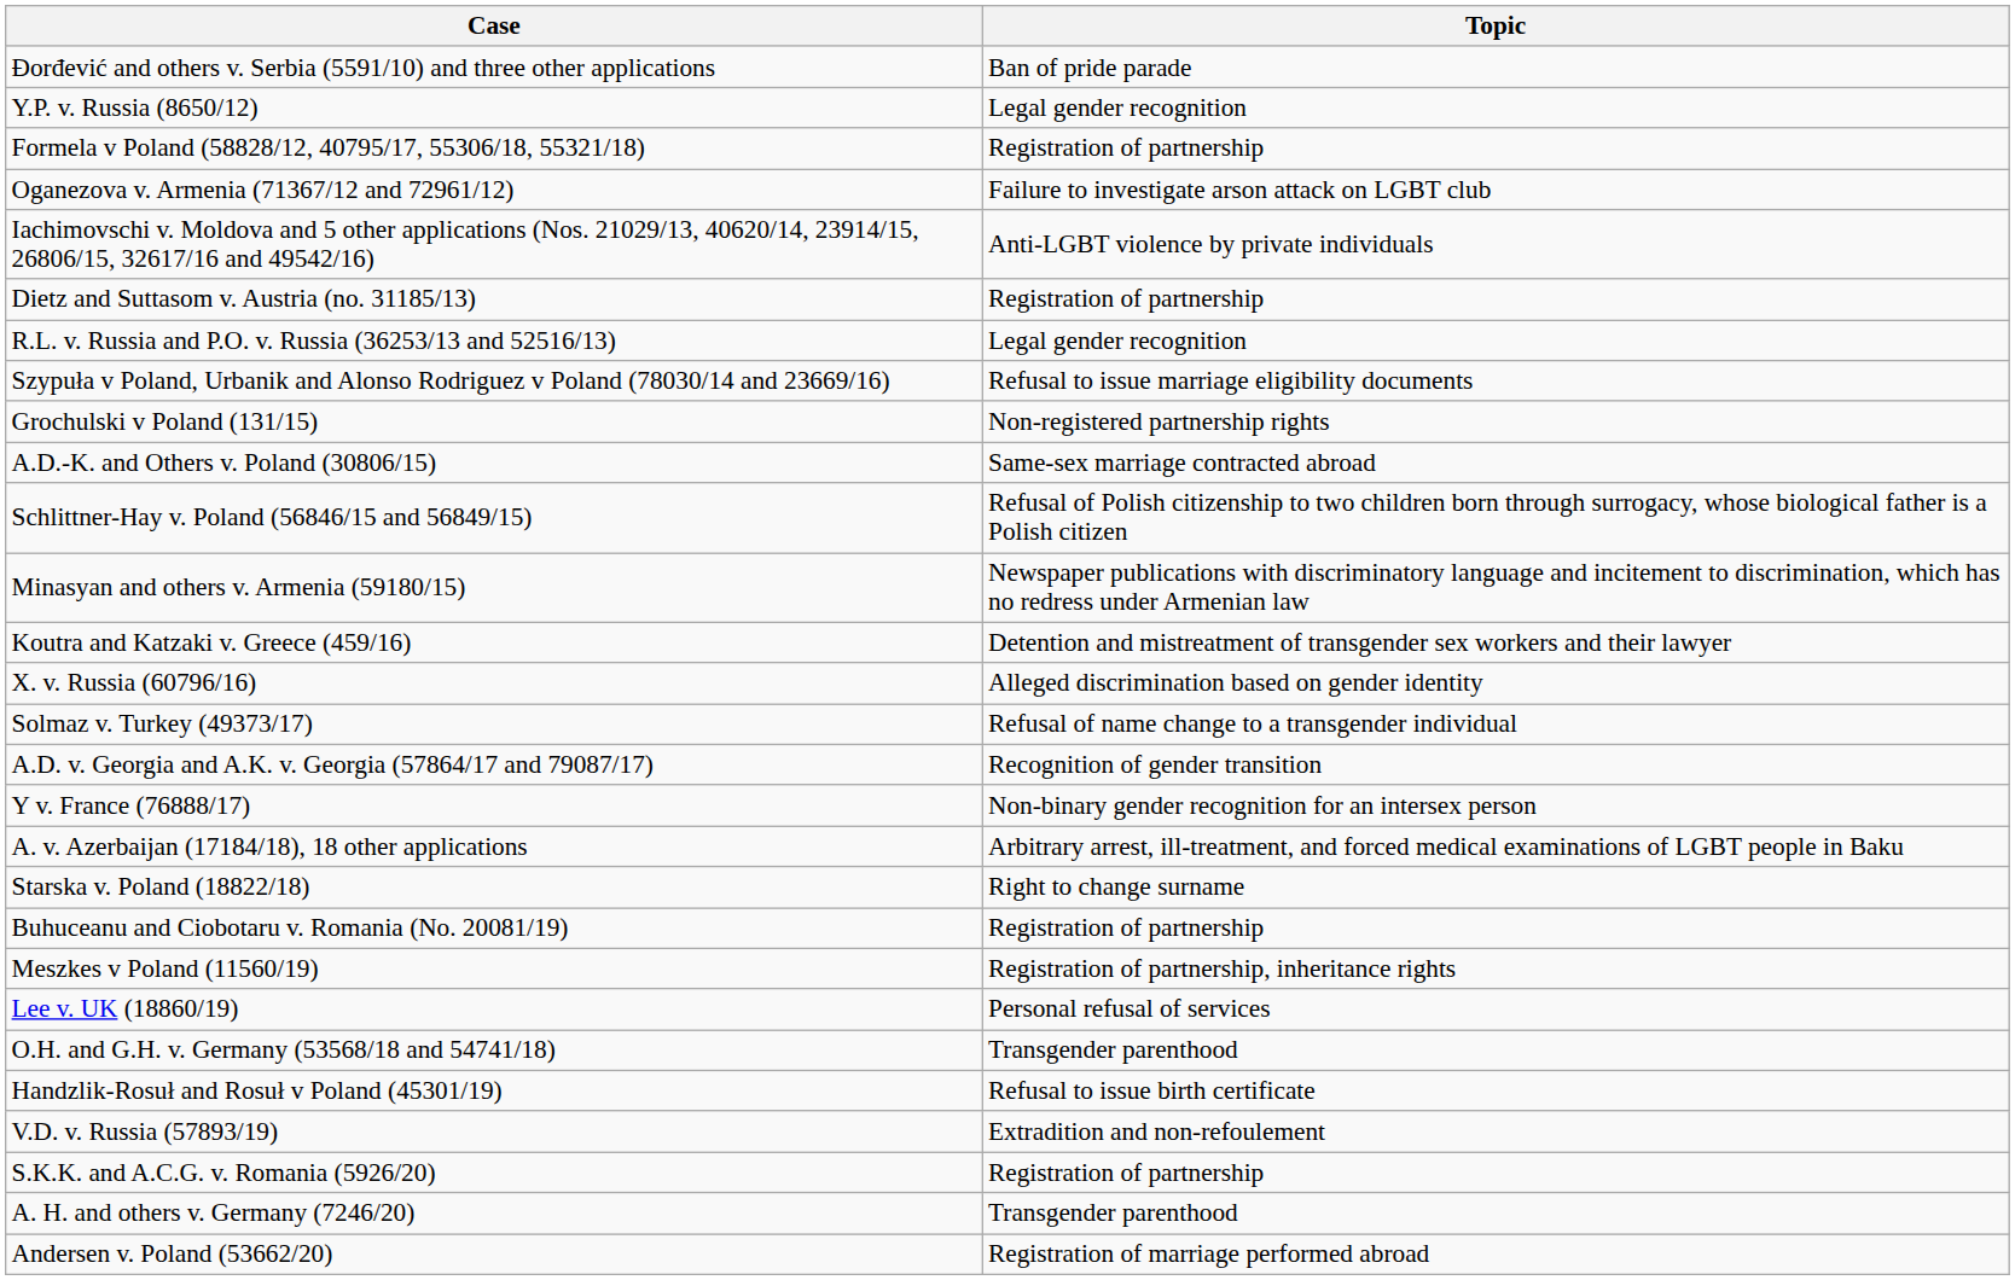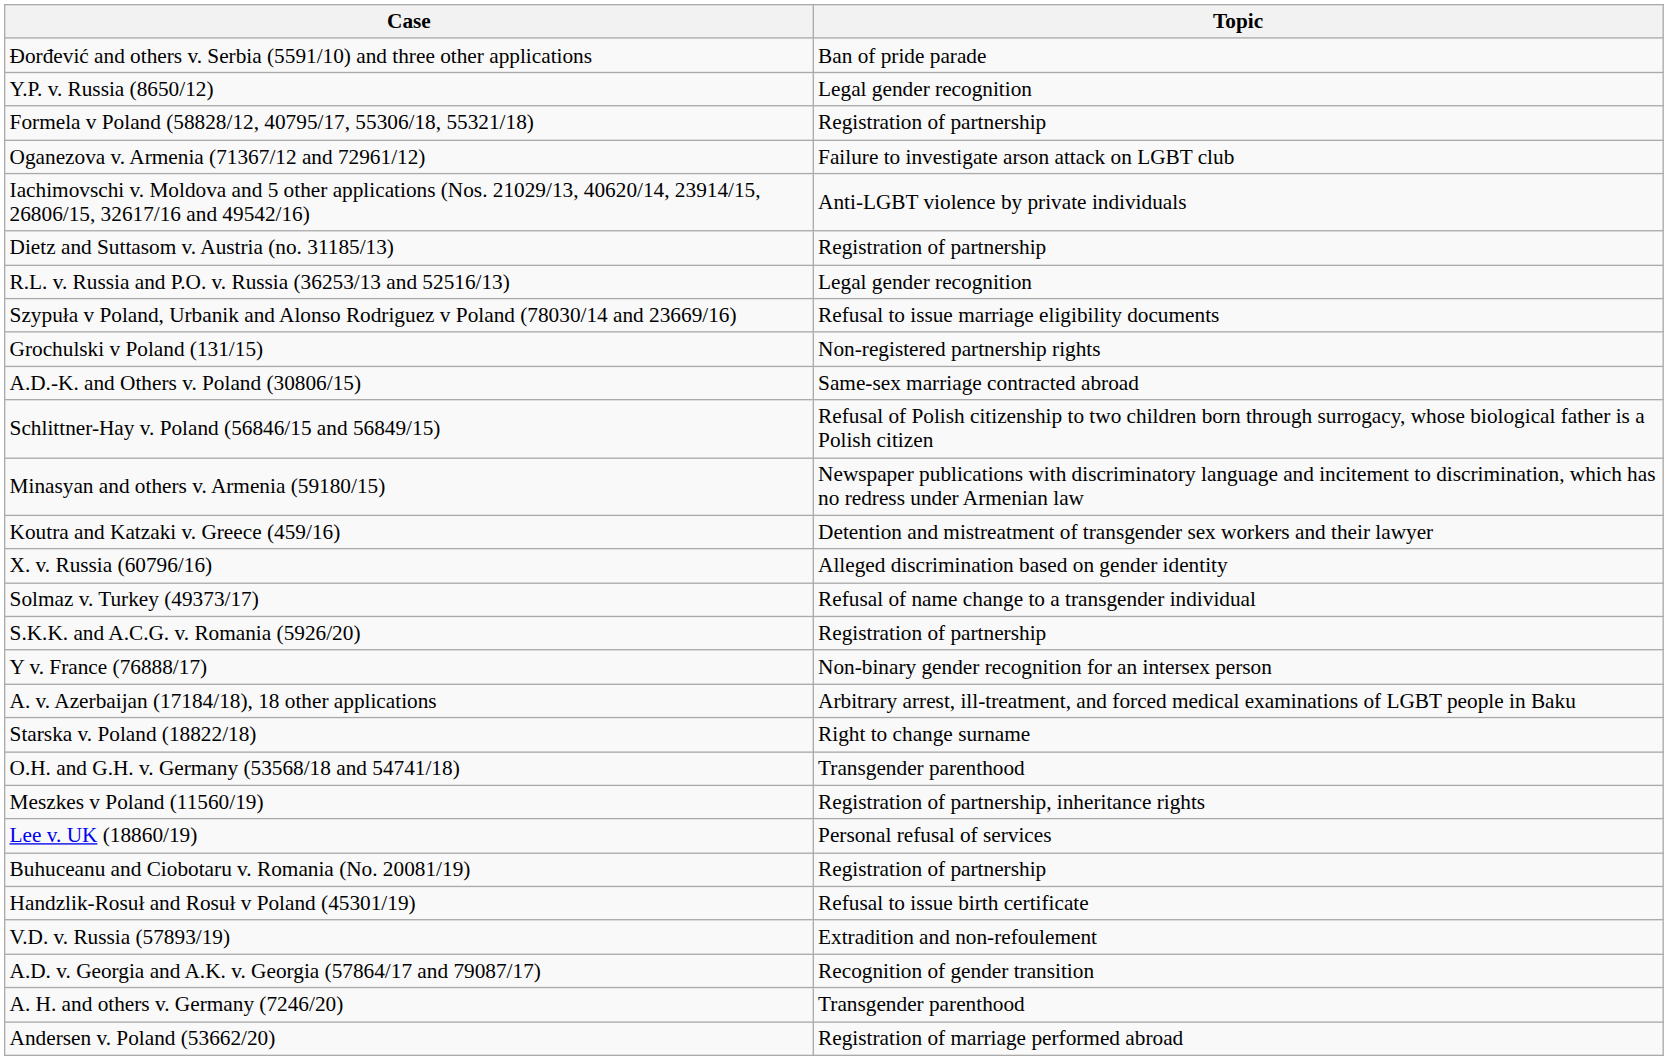 <table class="wikitable sortable">
 <tr>
 <th>Case</th>
 <th>Topic</th>
 </tr>
 <tr>
 <td>Đorđević and others v. Serbia (5591/10) and three other applications</td>
 <td>Ban of pride parade</td>
 </tr>
 <tr>
 <td>Y.P. v. Russia (8650/12)</td>
 <td>Legal gender recognition</td>
 </tr>
 <tr>
 <td>Formela v Poland (58828/12, 40795/17, 55306/18, 55321/18)</td>
 <td>Registration of partnership</td>
 </tr>
 <tr>
 <td>Oganezova v. Armenia (71367/12 and 72961/12)</td>
 <td>Failure to investigate arson attack on LGBT club</td>
 </tr>
 <tr>
 <td>Iachimovschi v. Moldova and 5 other applications (Nos. 21029/13, 40620/14, 23914/15, 26806/15, 32617/16 and 49542/16)</td>
 <td>Anti-LGBT violence by private individuals</td>
 </tr>
 <tr>
 <td>Dietz and Suttasom v. Austria (no. 31185/13)</td>
 <td>Registration of partnership</td>
 </tr>
 <tr>
 <td>R.L. v. Russia and P.O. v. Russia (36253/13 and 52516/13)</td>
 <td>Legal gender recognition</td>
 </tr>
 <tr>
 <td>Szypuła v Poland, Urbanik and Alonso Rodriguez v Poland (78030/14 and 23669/16)</td>
 <td>Refusal to issue marriage eligibility documents</td>
 </tr>
 <tr>
 <td>Grochulski v Poland (131/15)</td>
 <td>Non-registered partnership rights</td>
 </tr>
 <tr>
 <td>A.D.-K. and Others v. Poland (30806/15)</td>
 <td>Same-sex marriage contracted abroad</td>
 </tr>
 <tr>
 <td>Schlittner-Hay v. Poland (56846/15 and 56849/15)</td>
 <td>Refusal of Polish citizenship to two children born through surrogacy, whose biological father is a Polish citizen</td>
 </tr>
 <tr>
 <td>Minasyan and others v. Armenia (59180/15)</td>
 <td>Newspaper publications with discriminatory language and incitement to discrimination, which has no redress under Armenian law</td>
 </tr>
 <tr>
 <td>Koutra and Katzaki v. Greece (459/16)</td>
 <td>Detention and mistreatment of transgender sex workers and their lawyer</td>
 </tr>
 <tr>
 <td>X. v. Russia (60796/16)</td>
 <td>Alleged discrimination based on gender identity</td>
 </tr>
 <tr>
 <td>Solmaz v. Turkey (49373/17)</td>
 <td>Refusal of name change to a transgender individual</td>
 </tr>
 <tr>
-<td>A.D. v. Georgia and A.K. v. Georgia (57864/17 and 79087/17)</td>
-<td>Recognition of gender transition</td>
+<td>S.K.K. and A.C.G. v. Romania (5926/20)</td>
+<td>Registration of partnership</td>
 </tr>
 <tr>
 <td>Y v. France (76888/17)</td>
 <td>Non-binary gender recognition for an intersex person</td>
 </tr>
 <tr>
 <td>A. v. Azerbaijan (17184/18), 18 other applications</td>
 <td>Arbitrary arrest, ill-treatment, and forced medical examinations of LGBT people in Baku</td>
 </tr>
 <tr>
 <td>Starska v. Poland (18822/18)</td>
 <td>Right to change surname</td>
 </tr>
 <tr>
-<td>Buhuceanu and Ciobotaru v. Romania (No. 20081/19)</td>
-<td>Registration of partnership</td>
+<td>O.H. and G.H. v. Germany (53568/18 and 54741/18)</td>
+<td>Transgender parenthood</td>
 </tr>
 <tr>
 <td>Meszkes v Poland (11560/19)</td>
 <td>Registration of partnership, inheritance rights</td>
 </tr>
 <tr>
 <td><a href='#'>Lee v. UK</a> (18860/19)</td>
 <td>Personal refusal of services</td>
 </tr>
 <tr>
-<td>O.H. and G.H. v. Germany (53568/18 and 54741/18)</td>
-<td>Transgender parenthood</td>
+<td>Buhuceanu and Ciobotaru v. Romania (No. 20081/19)</td>
+<td>Registration of partnership</td>
 </tr>
 <tr>
 <td>Handzlik-Rosuł and Rosuł v Poland (45301/19)</td>
 <td>Refusal to issue birth certificate</td>
 </tr>
 <tr>
 <td>V.D. v. Russia (57893/19)</td>
 <td>Extradition and non-refoulement</td>
 </tr>
 <tr>
-<td>S.K.K. and A.C.G. v. Romania (5926/20)</td>
-<td>Registration of partnership</td>
+<td>A.D. v. Georgia and A.K. v. Georgia (57864/17 and 79087/17)</td>
+<td>Recognition of gender transition</td>
 </tr>
 <tr>
 <td>A. H. and others v. Germany (7246/20)</td>
 <td>Transgender parenthood</td>
 </tr>
 <tr>
 <td>Andersen v. Poland (53662/20)</td>
 <td>Registration of marriage performed abroad<br></td>
 </tr>
 </table>
